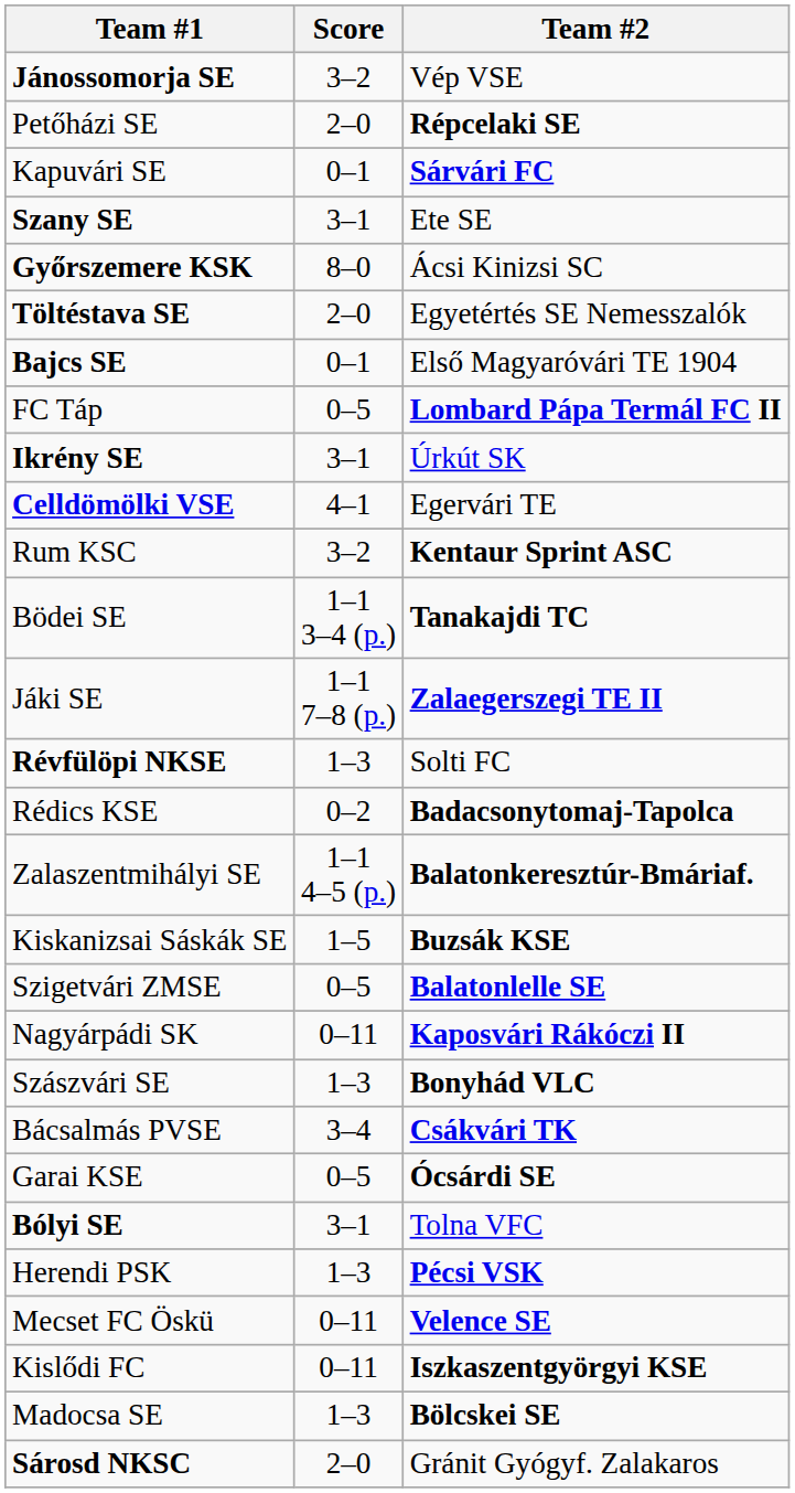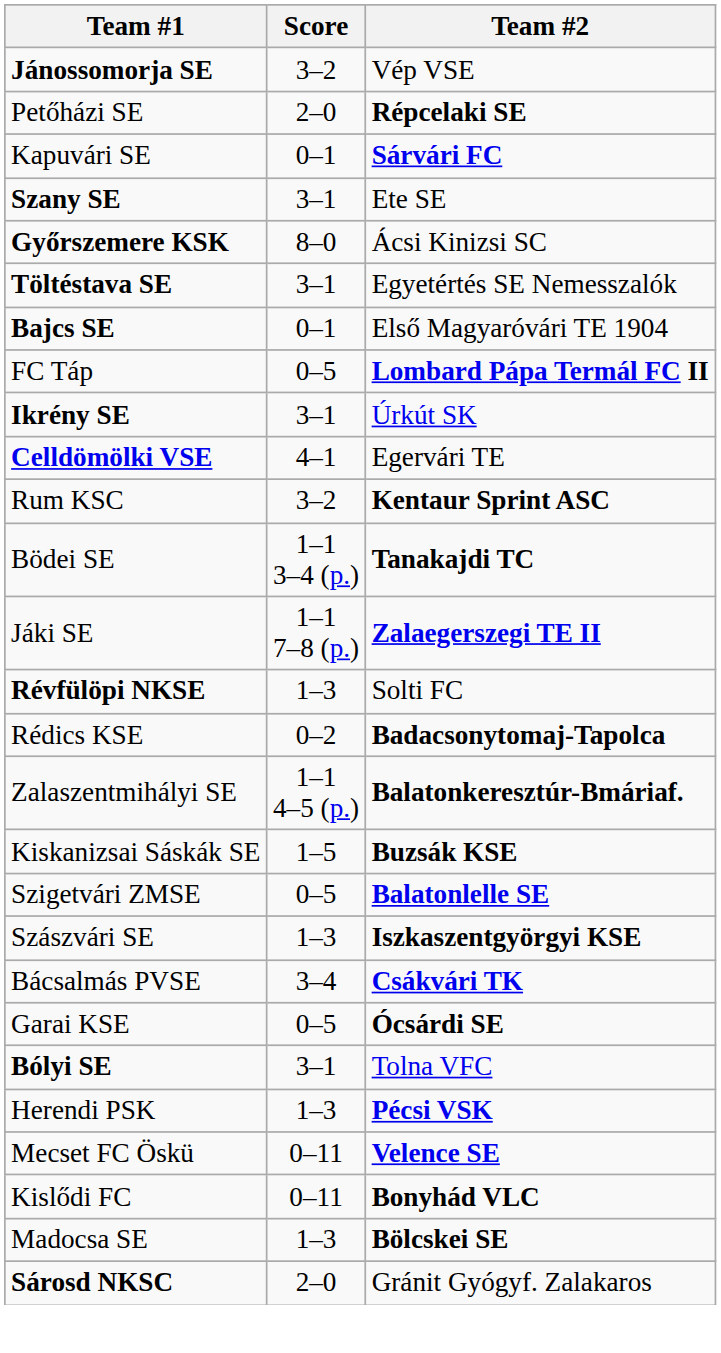 <table class="wikitable">
 <tr>
 <th>Team #1</th>
 <th>Score</th>
 <th>Team #2</th>
 </tr>
 <tr>
 <td><strong>Jánossomorja SE</strong></td>
 <td align="center">3–2</td>
 <td>Vép VSE</td>
 </tr>
 <tr>
 <td>Petőházi SE</td>
 <td align="center">2–0</td>
 <td><strong>Répcelaki SE</strong></td>
 </tr>
 <tr>
 <td>Kapuvári SE</td>
 <td align="center">0–1</td>
 <td><strong><a href='#'>Sárvári FC</a></strong></td>
 </tr>
 <tr>
 <td><strong>Szany SE</strong></td>
 <td align="center">3–1</td>
 <td>Ete SE</td>
 </tr>
 <tr>
 <td><strong>Győrszemere KSK</strong></td>
 <td align="center">8–0</td>
 <td>Ácsi Kinizsi SC</td>
 </tr>
 <tr>
 <td><strong>Töltéstava SE</strong></td>
-<td align="center">2–0</td>
+<td align="center">3–1</td>
 <td>Egyetértés SE Nemesszalók</td>
 </tr>
 <tr>
 <td><strong>Bajcs SE</strong></td>
 <td align="center">0–1</td>
 <td>Első Magyaróvári TE 1904</td>
 </tr>
 <tr>
 <td>FC Táp</td>
 <td align="center">0–5</td>
 <td><strong><a href='#'>Lombard Pápa Termál FC</a> II</strong></td>
 </tr>
 <tr>
 <td><strong>Ikrény SE</strong></td>
 <td align="center">3–1</td>
 <td><a href='#'>Úrkút SK</a></td>
 </tr>
 <tr>
 <td><strong><a href='#'>Celldömölki VSE</a></strong></td>
 <td align="center">4–1</td>
 <td>Egervári TE</td>
 </tr>
 <tr>
 <td>Rum KSC</td>
 <td align="center">3–2</td>
 <td><strong>Kentaur Sprint ASC</strong></td>
 </tr>
 <tr>
 <td>Bödei SE</td>
 <td align="center">1–1<br>3–4 (<a href='#'>p.</a>)</td>
 <td><strong>Tanakajdi TC</strong></td>
 </tr>
 <tr>
 <td>Jáki SE</td>
 <td align="center">1–1<br>7–8 (<a href='#'>p.</a>)</td>
 <td><strong><a href='#'>Zalaegerszegi TE II</a></strong></td>
 </tr>
 <tr>
 <td><strong>Révfülöpi NKSE</strong></td>
 <td align="center">1–3</td>
 <td>Solti FC</td>
 </tr>
 <tr>
 <td>Rédics KSE</td>
 <td align="center">0–2</td>
 <td><strong>Badacsonytomaj-Tapolca</strong></td>
 </tr>
 <tr>
 <td>Zalaszentmihályi SE</td>
 <td align="center">1–1<br>4–5 (<a href='#'>p.</a>)</td>
 <td><strong>Balatonkeresztúr-Bmáriaf.</strong></td>
 </tr>
 <tr>
 <td>Kiskanizsai Sáskák SE</td>
 <td align="center">1–5</td>
 <td><strong>Buzsák KSE</strong></td>
 </tr>
 <tr>
 <td>Szigetvári ZMSE</td>
 <td align="center">0–5</td>
 <td><strong><a href='#'>Balatonlelle SE</a></strong></td>
 </tr>
 <tr>
-<td>Nagyárpádi SK</td>
-<td align="center">0–11</td>
-<td><strong><a href='#'>Kaposvári Rákóczi</a> II</strong></td>
-</tr>
-<tr>
 <td>Szászvári SE</td>
 <td align="center">1–3</td>
-<td><strong>Bonyhád VLC</strong></td>
+<td><strong>Iszkaszentgyörgyi KSE</strong></td>
 </tr>
 <tr>
 <td>Bácsalmás PVSE</td>
 <td align="center">3–4</td>
 <td><strong><a href='#'>Csákvári TK</a></strong></td>
 </tr>
 <tr>
 <td>Garai KSE</td>
 <td align="center">0–5</td>
 <td><strong>Ócsárdi SE</strong></td>
 </tr>
 <tr>
 <td><strong>Bólyi SE</strong></td>
 <td align="center">3–1</td>
 <td><a href='#'>Tolna VFC</a></td>
 </tr>
 <tr>
 <td>Herendi PSK</td>
 <td align="center">1–3</td>
 <td><strong><a href='#'>Pécsi VSK</a></strong></td>
 </tr>
 <tr>
 <td>Mecset FC Öskü</td>
 <td align="center">0–11</td>
 <td><strong><a href='#'>Velence SE</a></strong></td>
 </tr>
 <tr>
 <td>Kislődi FC</td>
 <td align="center">0–11</td>
-<td><strong>Iszkaszentgyörgyi KSE</strong></td>
+<td><strong>Bonyhád VLC</strong></td>
 </tr>
 <tr>
 <td>Madocsa SE</td>
 <td align="center">1–3</td>
 <td><strong>Bölcskei SE</strong></td>
 </tr>
 <tr>
 <td><strong>Sárosd NKSC</strong></td>
 <td align="center">2–0</td>
 <td>Gránit Gyógyf. Zalakaros</td>
 </tr>
 </table>
